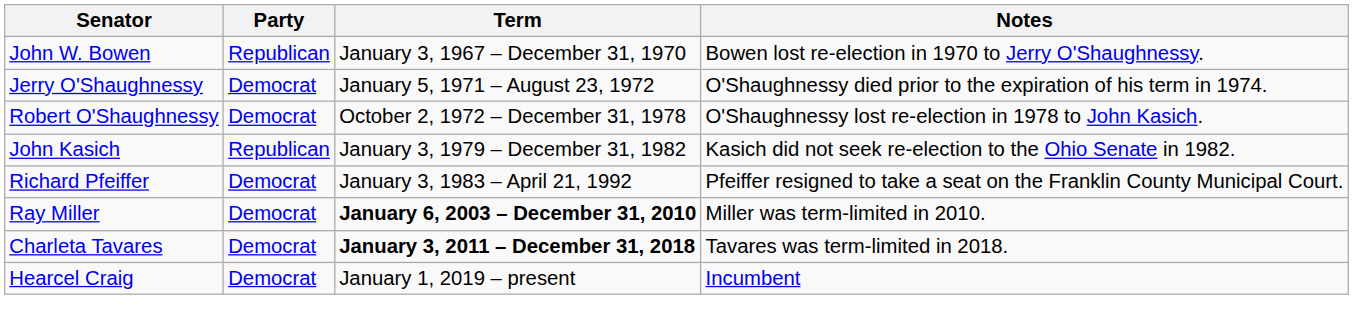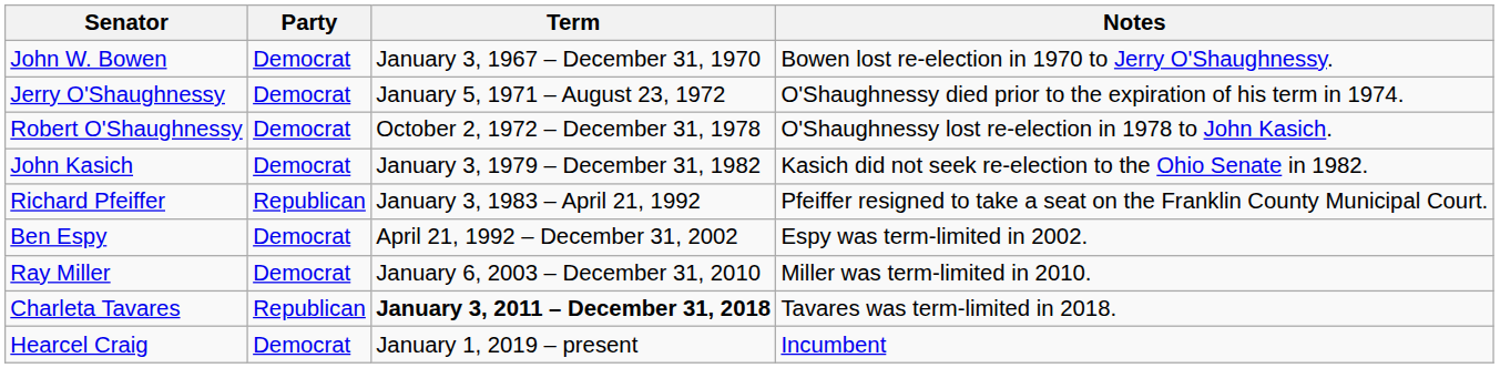 <table class=wikitable>
 <tr valign=bottom>
 <th>Senator</th>
 <th>Party</th>
 <th>Term</th>
 <th>Notes</th>
 </tr>
 <tr>
 <td><a href='#'>John W. Bowen</a></td>
-<td><a href='#'>Republican</a></td>
+<td><a href='#'>Democrat</a></td>
 <td>January 3, 1967 – December 31, 1970</td>
 <td>Bowen lost re-election in 1970 to <a href='#'>Jerry O'Shaughnessy</a>.</td>
 </tr>
 <tr>
 <td><a href='#'>Jerry O'Shaughnessy</a></td>
 <td><a href='#'>Democrat</a></td>
 <td>January 5, 1971 – August 23, 1972</td>
 <td>O'Shaughnessy died prior to the expiration of his term in 1974.</td>
 </tr>
 <tr>
 <td><a href='#'>Robert O'Shaughnessy</a></td>
 <td><a href='#'>Democrat</a></td>
 <td>October 2, 1972 – December 31, 1978</td>
 <td>O'Shaughnessy lost re-election in 1978 to <a href='#'>John Kasich</a>.</td>
 </tr>
 <tr>
 <td><a href='#'>John Kasich</a></td>
-<td><a href='#'>Republican</a></td>
+<td><a href='#'>Democrat</a></td>
 <td>January 3, 1979 – December 31, 1982</td>
 <td>Kasich did not seek re-election to the <a href='#'>Ohio Senate</a> in 1982.</td>
 </tr>
 <tr>
 <td><a href='#'>Richard Pfeiffer</a></td>
-<td><a href='#'>Democrat</a></td>
+<td><a href='#'>Republican</a></td>
 <td>January 3, 1983 – April 21, 1992</td>
 <td>Pfeiffer resigned to take a seat on the Franklin County Municipal Court.</td>
 </tr>
 <tr>
+<td><a href='#'>Ben Espy</a></td>
+<td><a href='#'>Democrat</a></td>
+<td>April 21, 1992 – December 31, 2002</td>
+<td>Espy was term-limited in 2002.</td>
+</tr>
+<tr>
 <td><a href='#'>Ray Miller</a></td>
 <td><a href='#'>Democrat</a></td>
-<td><strong>January 6, 2003 – December 31, 2010</strong></td>
+<td>January 6, 2003 – December 31, 2010</td>
 <td>Miller was term-limited in 2010.</td>
 </tr>
 <tr>
 <td><a href='#'>Charleta Tavares</a></td>
-<td><a href='#'>Democrat</a></td>
+<td><a href='#'>Republican</a></td>
 <td><strong>January 3, 2011 – December 31, 2018</strong></td>
 <td>Tavares was term-limited in 2018.</td>
 </tr>
 <tr>
 <td><a href='#'>Hearcel Craig</a></td>
 <td><a href='#'>Democrat</a></td>
 <td>January 1, 2019 – present</td>
 <td><a href='#'>Incumbent</a></td>
 </tr>
 </table>
